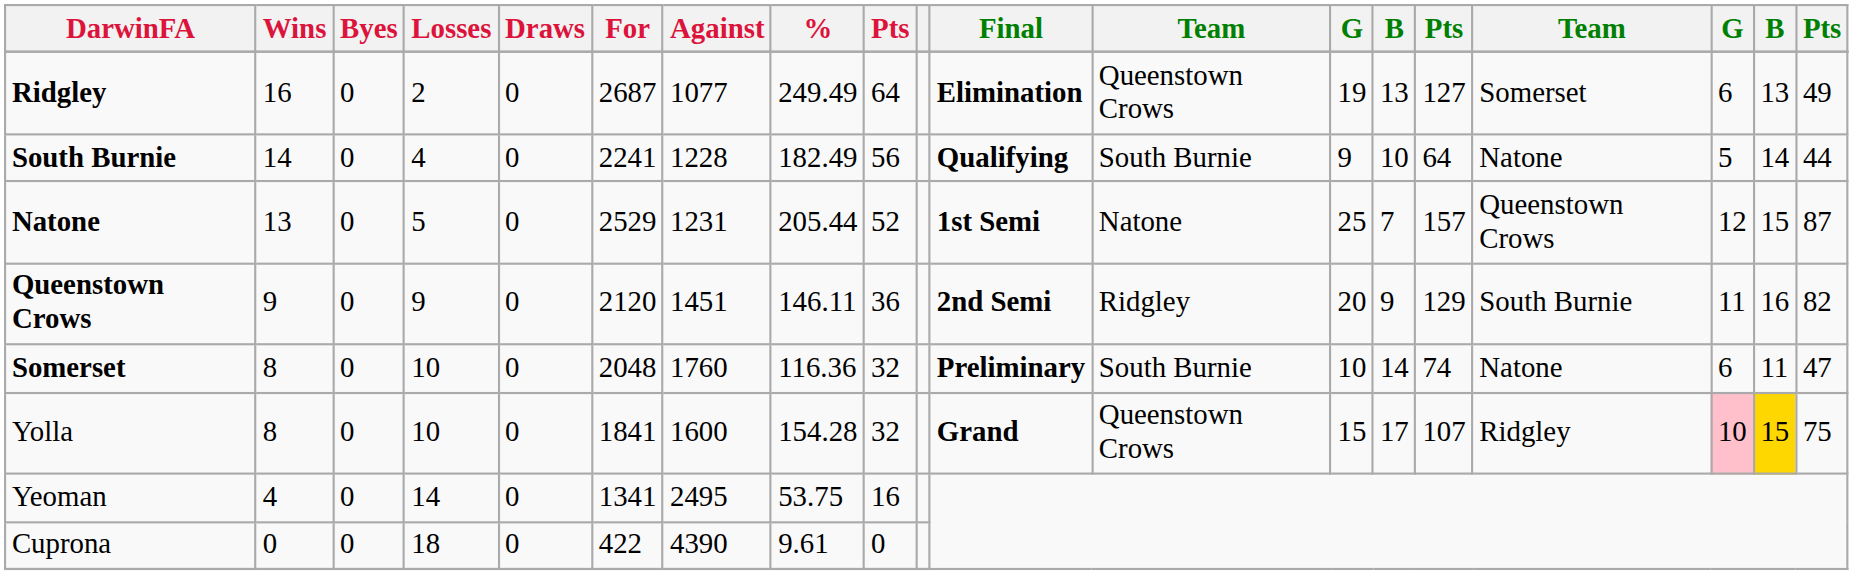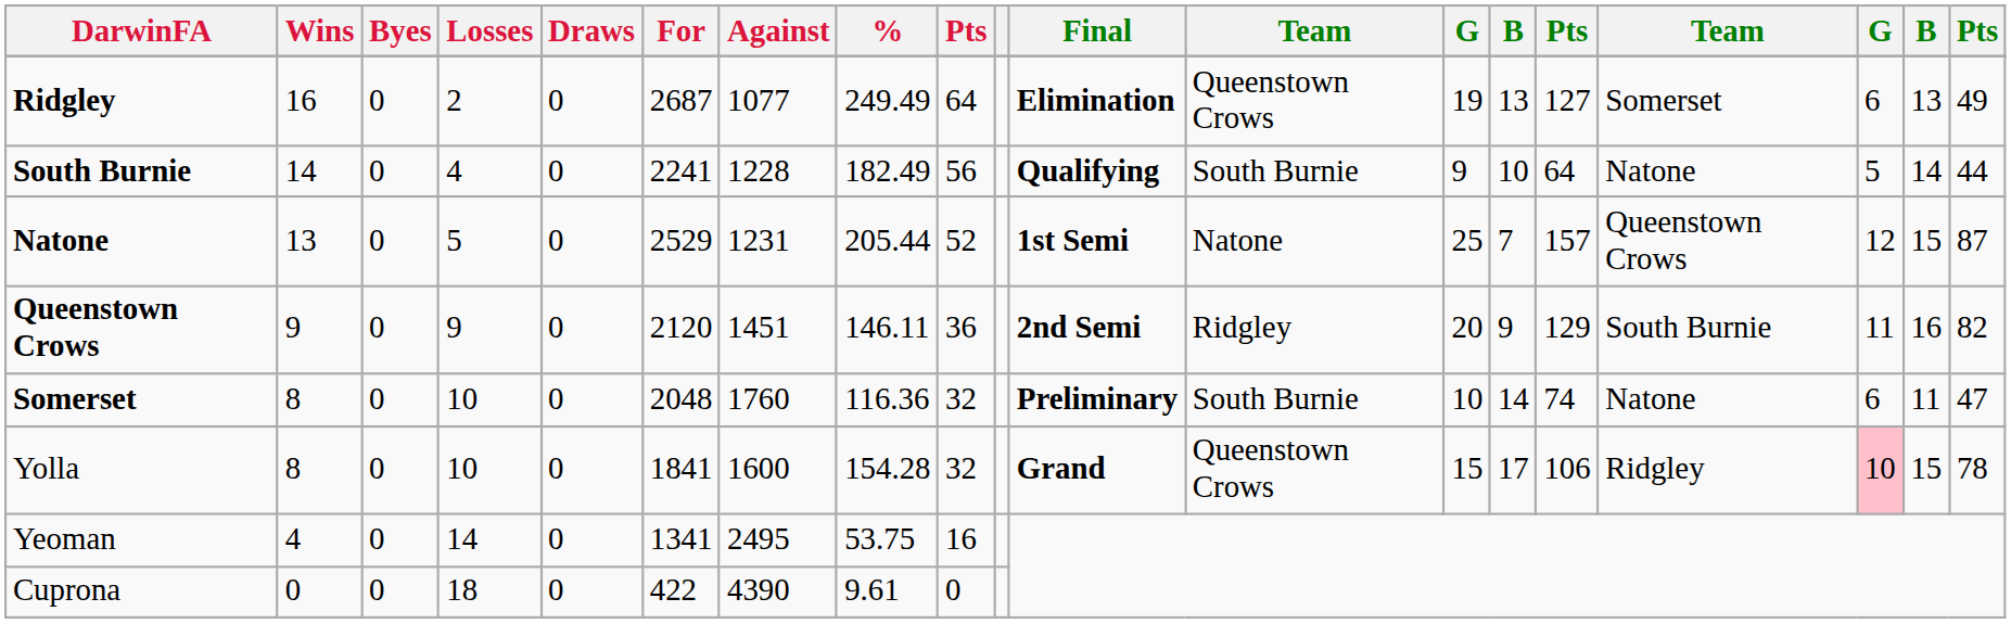 <table style="font-size: 85%; text-align: left;" class="wikitable">
 <tr>
 <th style="color:crimson">DarwinFA</th>
 <th style="color:crimson">Wins</th>
 <th style="color:crimson">Byes</th>
 <th style="color:crimson">Losses</th>
 <th style="color:crimson">Draws</th>
 <th style="color:crimson">For</th>
 <th style="color:crimson">Against</th>
 <th style="color:crimson">%</th>
 <th style="color:crimson">Pts</th>
 <th></th>
 <th style="color:green">Final</th>
 <th style="color:green">Team</th>
 <th style="color:green">G</th>
 <th style="color:green">B</th>
 <th style="color:green">Pts</th>
 <th style="color:green">Team</th>
 <th style="color:green">G</th>
 <th style="color:green">B</th>
 <th style="color:green">Pts</th>
 </tr>
 <tr>
 </tr>
 <tr>
 </tr>
 <tr>
 <td><strong>	Ridgley	</strong></td>
 <td>16</td>
 <td>0</td>
 <td>2</td>
 <td>0</td>
 <td>2687</td>
 <td>1077</td>
 <td>249.49</td>
 <td>64</td>
 <td></td>
 <td><strong>Elimination</strong></td>
 <td>Queenstown Crows</td>
 <td>19</td>
 <td>13</td>
 <td>127</td>
 <td>Somerset</td>
 <td>6</td>
 <td>13</td>
 <td>49</td>
 </tr>
 <tr>
 <td><strong>	South Burnie	</strong></td>
 <td>14</td>
 <td>0</td>
 <td>4</td>
 <td>0</td>
 <td>2241</td>
 <td>1228</td>
 <td>182.49</td>
 <td>56</td>
 <td></td>
 <td><strong>Qualifying</strong></td>
 <td>South Burnie</td>
 <td>9</td>
 <td>10</td>
 <td>64</td>
 <td>Natone</td>
 <td>5</td>
 <td>14</td>
 <td>44</td>
 </tr>
 <tr>
 <td><strong>	Natone	</strong></td>
 <td>13</td>
 <td>0</td>
 <td>5</td>
 <td>0</td>
 <td>2529</td>
 <td>1231</td>
 <td>205.44</td>
 <td>52</td>
 <td></td>
 <td><strong>1st Semi</strong></td>
 <td>Natone</td>
 <td>25</td>
 <td>7</td>
 <td>157</td>
 <td>Queenstown Crows</td>
 <td>12</td>
 <td>15</td>
 <td>87</td>
 </tr>
 <tr>
 <td><strong>	Queenstown Crows	</strong></td>
 <td>9</td>
 <td>0</td>
 <td>9</td>
 <td>0</td>
 <td>2120</td>
 <td>1451</td>
 <td>146.11</td>
 <td>36</td>
 <td></td>
 <td><strong>2nd Semi</strong></td>
 <td>Ridgley</td>
 <td>20</td>
 <td>9</td>
 <td>129</td>
 <td>South Burnie</td>
 <td>11</td>
 <td>16</td>
 <td>82</td>
 </tr>
 <tr>
 <td><strong>	Somerset	</strong></td>
 <td>8</td>
 <td>0</td>
 <td>10</td>
 <td>0</td>
 <td>2048</td>
 <td>1760</td>
 <td>116.36</td>
 <td>32</td>
 <td></td>
 <td><strong>Preliminary</strong></td>
 <td>South Burnie</td>
 <td>10</td>
 <td>14</td>
 <td>74</td>
 <td>Natone</td>
 <td>6</td>
 <td>11</td>
 <td>47</td>
 </tr>
 <tr>
 <td>Yolla</td>
 <td>8</td>
 <td>0</td>
 <td>10</td>
 <td>0</td>
 <td>1841</td>
 <td>1600</td>
 <td>154.28</td>
 <td>32</td>
 <td></td>
 <td><strong>Grand</strong></td>
 <td>Queenstown Crows</td>
 <td>15</td>
 <td>17</td>
-<td>107</td>
+<td>106</td>
 <td>Ridgley</td>
 <td style="background: pink;">10</td>
-<td style="background: gold;">15</td>
-<td>75</td>
+<td>15</td>
+<td>78</td>
 </tr>
 <tr>
 <td>Yeoman</td>
 <td>4</td>
 <td>0</td>
 <td>14</td>
 <td>0</td>
 <td>1341</td>
 <td>2495</td>
 <td>53.75</td>
 <td>16</td>
 <td></td>
 </tr>
 <tr>
 <td>Cuprona</td>
 <td>0</td>
 <td>0</td>
 <td>18</td>
 <td>0</td>
 <td>422</td>
 <td>4390</td>
 <td>9.61</td>
 <td>0</td>
 <td></td>
 </tr>
 <tr>
 </tr>
 </table>
